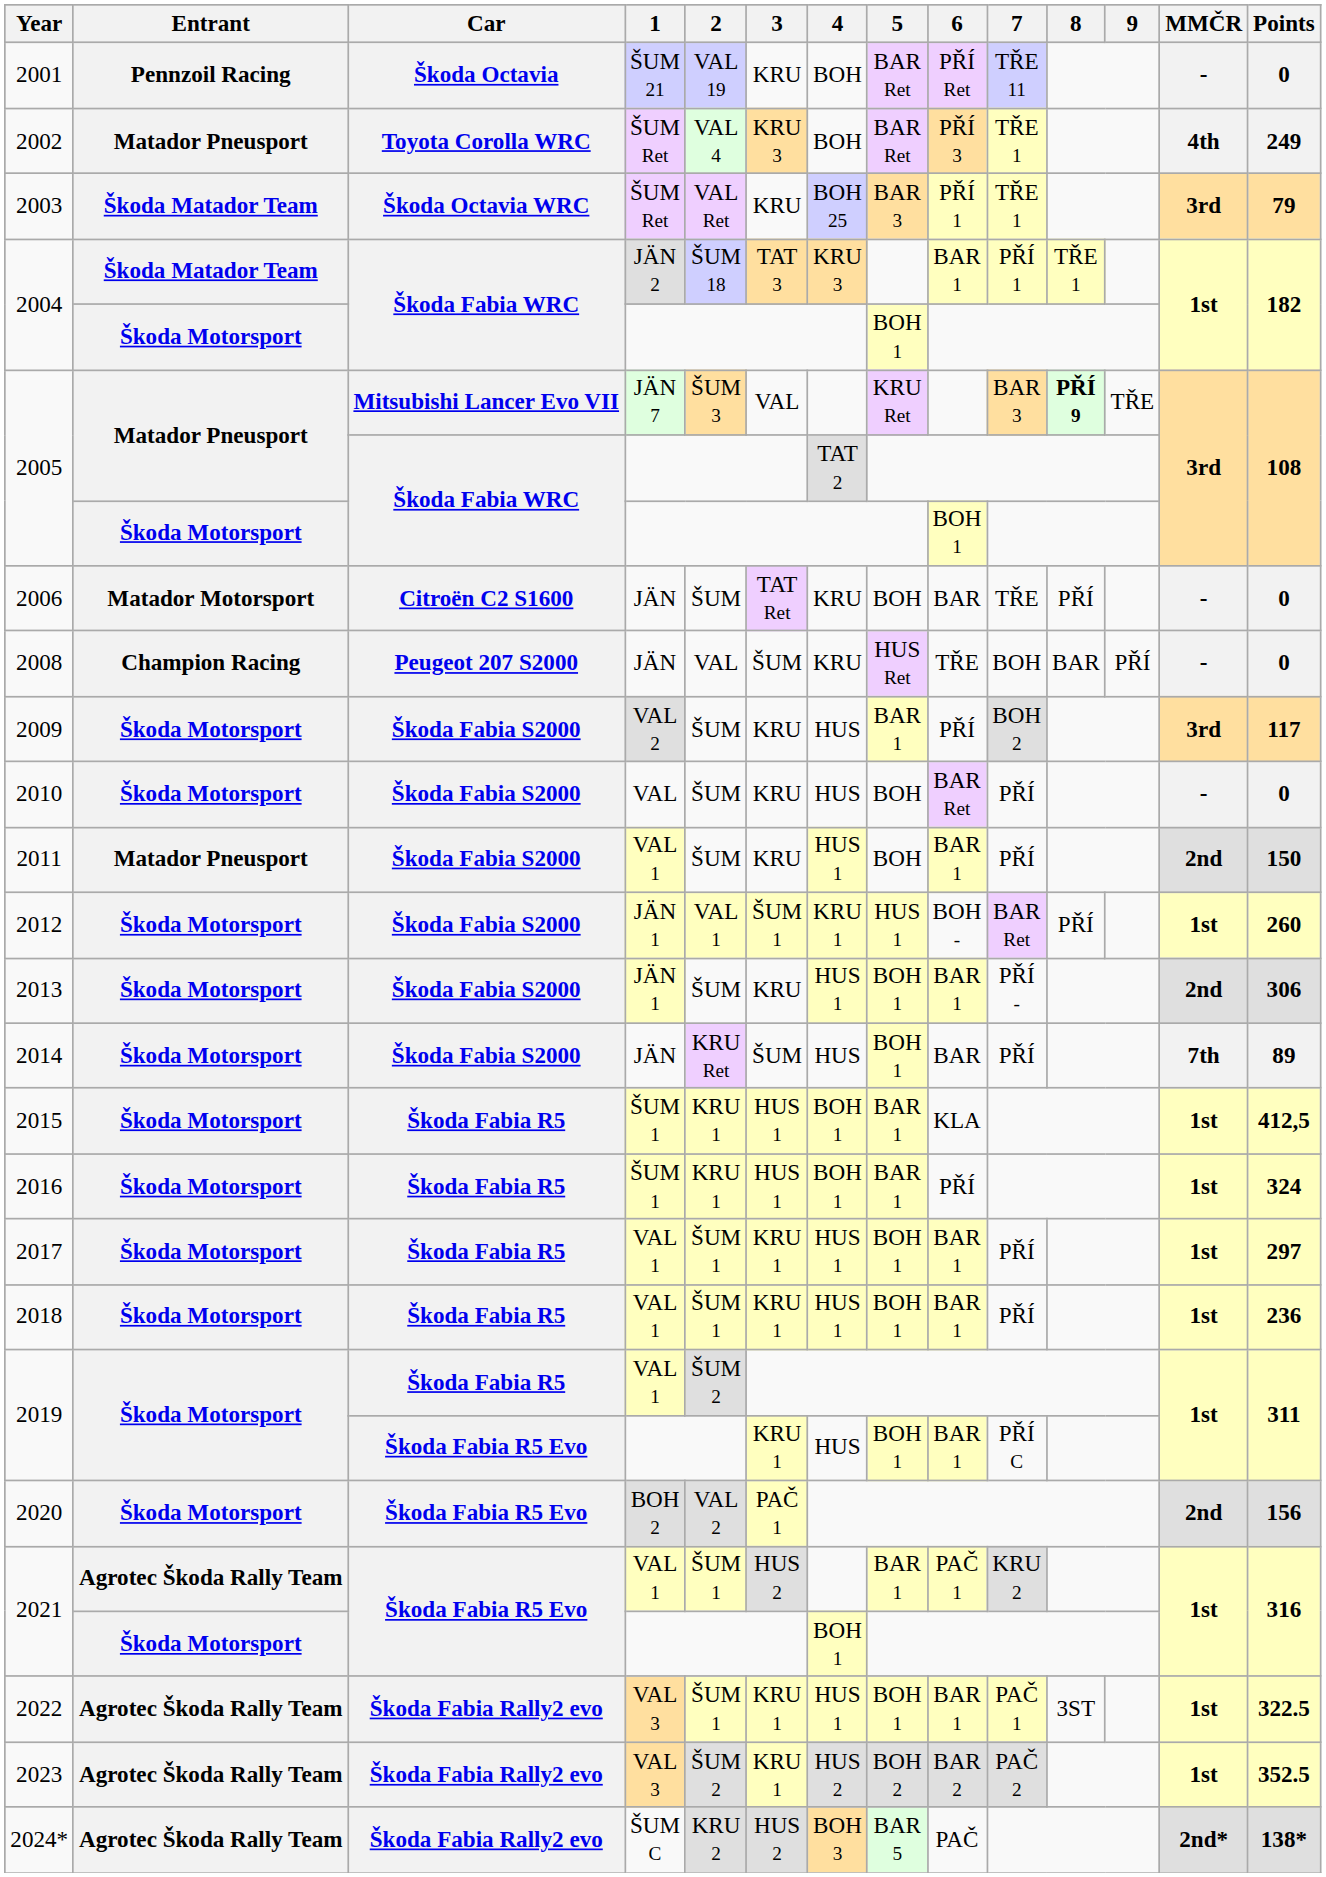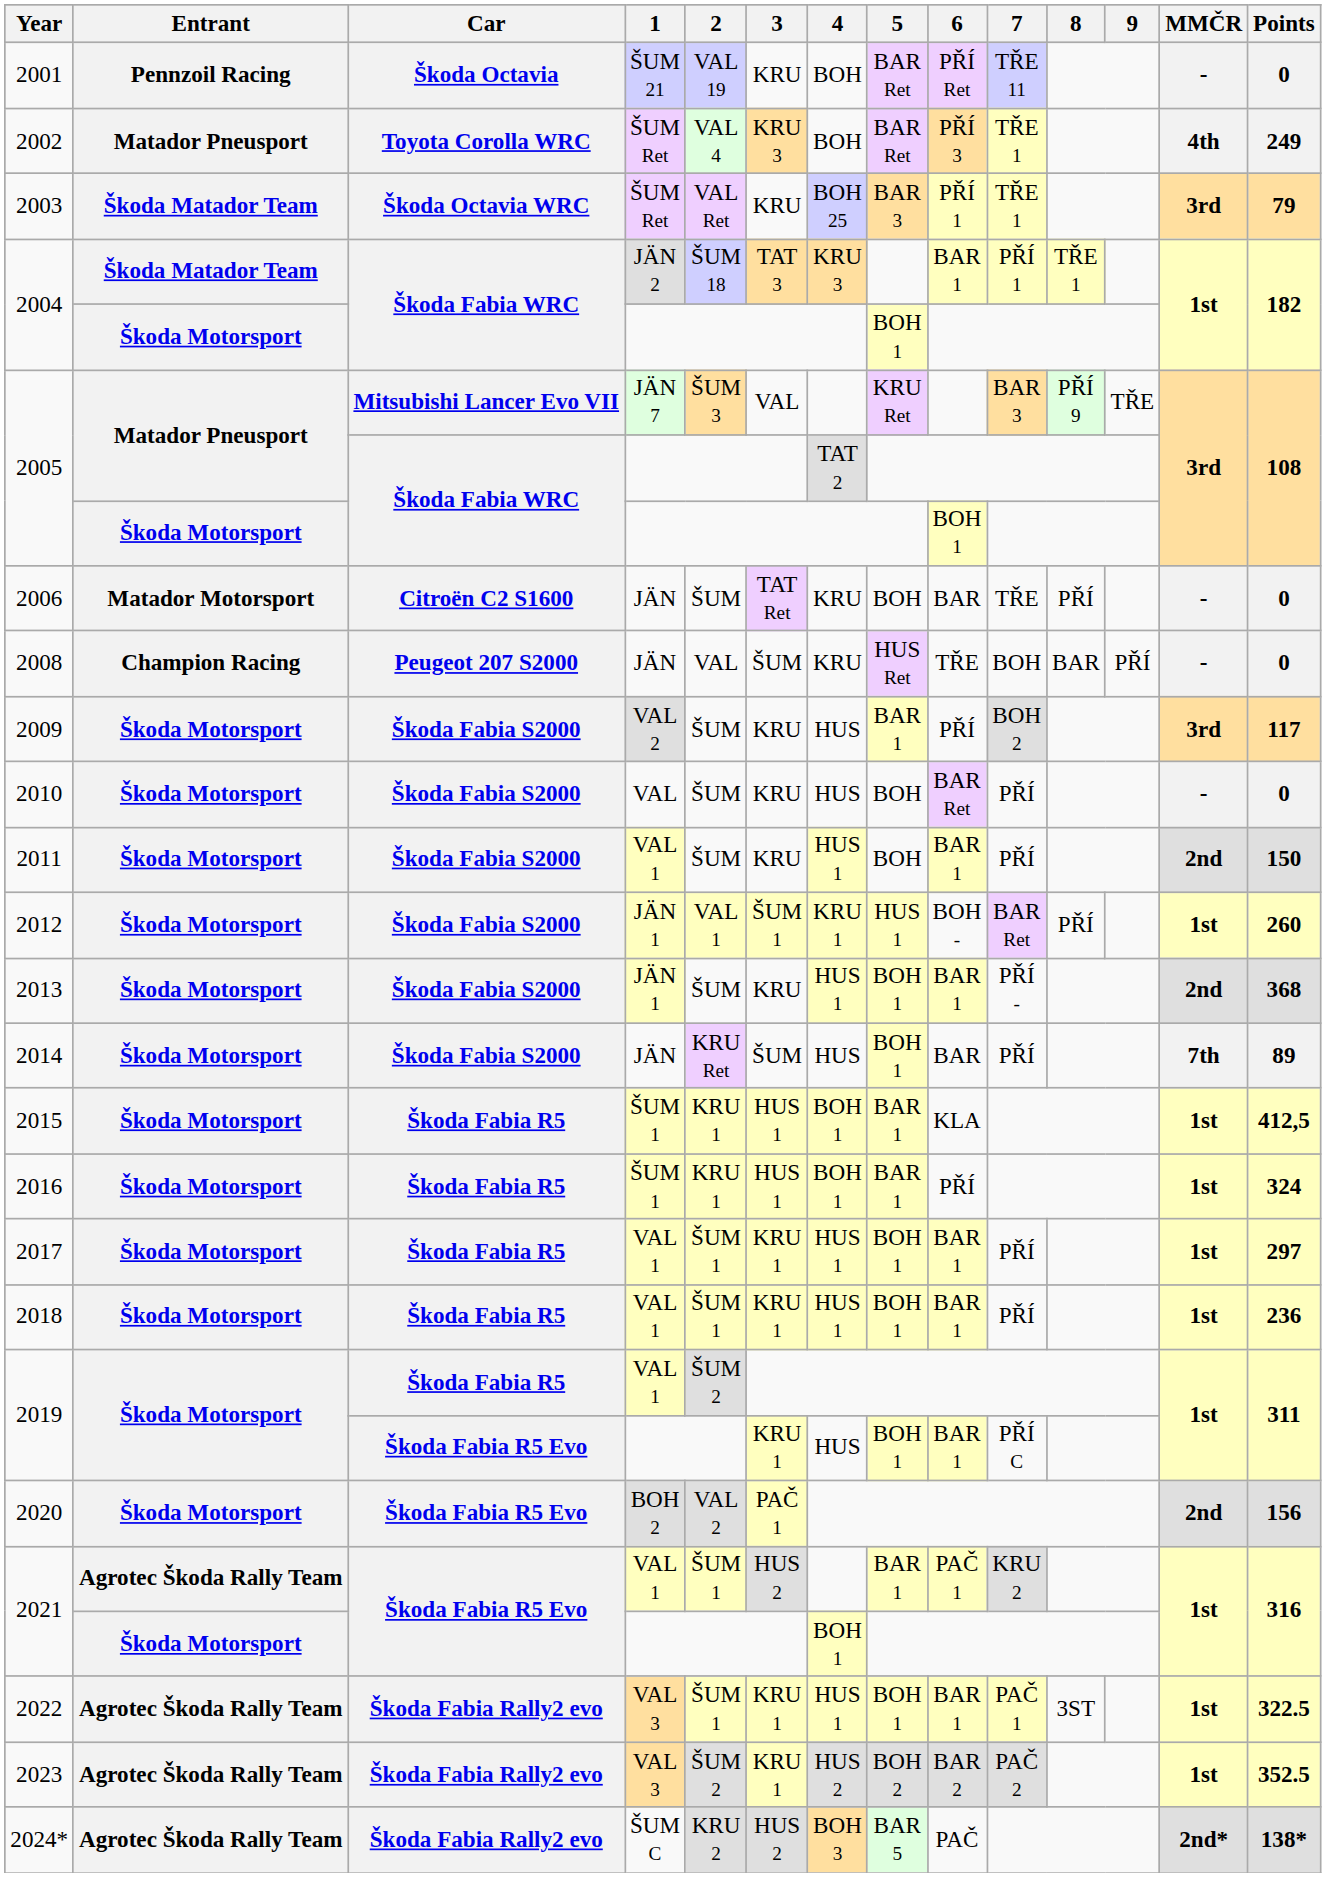 <table class="wikitable" style="text-align:center; font-size:85%">
 <tr>
 <th>Year</th>
 <th>Entrant</th>
 <th>Car</th>
 <th>1</th>
 <th>2</th>
 <th>3</th>
 <th>4</th>
 <th>5</th>
 <th>6</th>
 <th>7</th>
 <th>8</th>
 <th>9</th>
 <th>MMČR</th>
 <th>Points</th>
 </tr>
 <tr>
 <td>2001</td>
 <th nowrap>Pennzoil Racing</th>
 <th nowrap><a href='#'>Škoda Octavia</a></th>
 <td style="background:#cfcfff;">ŠUM<br><small>21</small></td>
 <td style="background:#cfcfff;">VAL<br><small>19</small></td>
 <td>KRU</td>
 <td>BOH</td>
 <td style="background:#efcfff;">BAR<br><small>Ret</small></td>
 <td style="background:#efcfff;">PŘÍ<br><small>Ret</small></td>
 <td style="background:#cfcfff;">TŘE<br><small>11</small></td>
 <td colspan=2></td>
 <th>-</th>
 <th>0</th>
 </tr>
 <tr>
 <td>2002</td>
 <th nowrap>Matador Pneusport</th>
 <th nowrap><a href='#'>Toyota Corolla WRC</a></th>
 <td style="background:#efcfff;">ŠUM<br><small>Ret</small></td>
 <td style="background:#dfffdf;">VAL<br><small>4</small></td>
 <td style="background:#ffdf9f;">KRU<br><small>3</small></td>
 <td>BOH</td>
 <td style="background:#efcfff;">BAR<br><small>Ret</small></td>
 <td style="background:#ffdf9f;">PŘÍ<br><small>3</small></td>
 <td style="background:#ffffbf;">TŘE<br><small>1</small></td>
 <td colspan=2></td>
 <th>4th</th>
 <th>249</th>
 </tr>
 <tr>
 <td>2003</td>
 <th nowrap><a href='#'>Škoda Matador Team</a></th>
 <th nowrap><a href='#'>Škoda Octavia WRC</a></th>
 <td style="background:#efcfff;">ŠUM<br><small>Ret</small></td>
 <td style="background:#efcfff;">VAL<br><small>Ret</small></td>
 <td>KRU</td>
 <td style="background:#cfcfff;">BOH<br><small>25</small></td>
 <td style="background:#ffdf9f;">BAR<br><small>3</small></td>
 <td style="background:#ffffbf;">PŘÍ<br><small>1</small></td>
 <td style="background:#ffffbf;">TŘE<br><small>1</small></td>
 <td colspan=2></td>
 <td style="background:#ffdf9f;"><strong>3rd</strong></td>
 <td style="background:#ffdf9f;"><strong>79</strong></td>
 </tr>
 <tr>
 <td rowspan="2">2004</td>
 <th nowrap><a href='#'>Škoda Matador Team</a></th>
 <th rowspan="2" nowrap><a href='#'>Škoda Fabia WRC</a></th>
 <td style="background:#dfdfdf;">JÄN<br><small>2</small></td>
 <td style="background:#cfcfff;">ŠUM<br><small>18</small></td>
 <td style="background:#ffdf9f;">TAT<br><small>3</small></td>
 <td style="background:#ffdf9f;">KRU<br><small>3</small></td>
 <td></td>
 <td style="background:#ffffbf;">BAR<br><small>1</small></td>
 <td style="background:#ffffbf;">PŘÍ<br><small>1</small></td>
 <td style="background:#ffffbf;">TŘE<br><small>1</small></td>
 <td></td>
 <td style="background:#ffffbf;" rowspan="2"><strong>1st</strong></td>
 <td style="background:#ffffbf;" rowspan="2"><strong>182</strong></td>
 </tr>
 <tr>
 <th nowrap><a href='#'>Škoda Motorsport</a></th>
 <td colspan=4></td>
 <td style="background:#ffffbf;">BOH<br><small>1</small></td>
 <td colspan=4></td>
 </tr>
 <tr>
 <td rowspan="3">2005</td>
 <th rowspan="2" nowrap>Matador Pneusport</th>
 <th nowrap><a href='#'>Mitsubishi Lancer Evo VII</a></th>
 <td style="background:#dfffdf;">JÄN<br><small>7</small></td>
 <td style="background:#ffdf9f;">ŠUM<br><small>3</small></td>
 <td>VAL</td>
 <td></td>
 <td style="background:#efcfff;">KRU<br><small>Ret</small></td>
 <td></td>
 <td style="background:#ffdf9f;">BAR<br><small>3</small></td>
-<td style="background:#dfffdf;"><strong>PŘÍ<br><small>9</small></strong></td>
+<td style="background:#dfffdf;">PŘÍ<br><small>9</small></td>
 <td>TŘE</td>
 <td style="background:#ffdf9f;" rowspan="3"><strong>3rd</strong></td>
 <td style="background:#ffdf9f;" rowspan="3"><strong>108</strong></td>
 </tr>
 <tr>
 <th rowspan="2" nowrap><a href='#'>Škoda Fabia WRC</a></th>
 <td colspan=3></td>
 <td style="background:#dfdfdf;">TAT<br><small>2</small></td>
 <td colspan=5></td>
 </tr>
 <tr>
 <th nowrap><a href='#'>Škoda Motorsport</a></th>
 <td colspan=5></td>
 <td style="background:#ffffbf;">BOH<br><small>1</small></td>
 <td colspan=3></td>
 </tr>
 <tr>
 <td>2006</td>
 <th nowrap>Matador Motorsport</th>
 <th nowrap><a href='#'>Citroën C2 S1600</a></th>
 <td>JÄN</td>
 <td>ŠUM</td>
 <td style="background:#efcfff;">TAT<br><small>Ret</small></td>
 <td>KRU</td>
 <td>BOH</td>
 <td>BAR</td>
 <td>TŘE</td>
 <td>PŘÍ</td>
 <td></td>
 <th>-</th>
 <th>0</th>
 </tr>
 <tr>
 <td>2008</td>
 <th nowrap>Champion Racing</th>
 <th nowrap><a href='#'>Peugeot 207 S2000</a></th>
 <td>JÄN</td>
 <td>VAL</td>
 <td>ŠUM</td>
 <td>KRU</td>
 <td style="background:#efcfff;">HUS<br><small>Ret</small></td>
 <td>TŘE</td>
 <td>BOH</td>
 <td>BAR</td>
 <td>PŘÍ</td>
 <th>-</th>
 <th>0</th>
 </tr>
 <tr>
 <td>2009</td>
 <th nowrap><a href='#'>Škoda Motorsport</a></th>
 <th nowrap><a href='#'>Škoda Fabia S2000</a></th>
 <td style="background:#dfdfdf;">VAL<br><small>2</small></td>
 <td>ŠUM</td>
 <td>KRU</td>
 <td>HUS</td>
 <td style="background:#ffffbf;">BAR<br><small>1</small></td>
 <td>PŘÍ</td>
 <td style="background:#dfdfdf;">BOH<br><small>2</small></td>
 <td colspan=2></td>
 <td style="background:#ffdf9f;"><strong>3rd</strong></td>
 <td style="background:#ffdf9f;"><strong>117</strong></td>
 </tr>
 <tr>
 <td>2010</td>
 <th nowrap><a href='#'>Škoda Motorsport</a></th>
 <th nowrap><a href='#'>Škoda Fabia S2000</a></th>
 <td>VAL</td>
 <td>ŠUM</td>
 <td>KRU</td>
 <td>HUS</td>
 <td>BOH</td>
 <td style="background:#efcfff;">BAR<br><small>Ret</small></td>
 <td>PŘÍ</td>
 <td colspan=2></td>
 <th>-</th>
 <th>0</th>
 </tr>
 <tr>
 <td>2011</td>
-<th nowrap>Matador Pneusport</th>
+<th nowrap><a href='#'>Škoda Motorsport</a></th>
 <th nowrap><a href='#'>Škoda Fabia S2000</a></th>
 <td style="background:#ffffbf;">VAL<br><small>1</small></td>
 <td>ŠUM</td>
 <td>KRU</td>
 <td style="background:#ffffbf;">HUS<br><small>1</small></td>
 <td>BOH</td>
 <td style="background:#ffffbf;">BAR<br><small>1</small></td>
 <td>PŘÍ</td>
 <td colspan=2></td>
 <td style="background:#dfdfdf;"><strong>2nd</strong></td>
 <td style="background:#dfdfdf;"><strong>150</strong></td>
 </tr>
 <tr>
 <td>2012</td>
 <th nowrap><a href='#'>Škoda Motorsport</a></th>
 <th nowrap><a href='#'>Škoda Fabia S2000</a></th>
 <td style="background:#ffffbf;">JÄN<br><small>1</small></td>
 <td style="background:#ffffbf;">VAL<br><small>1</small></td>
 <td style="background:#ffffbf;">ŠUM<br><small>1</small></td>
 <td style="background:#ffffbf;">KRU<br><small>1</small></td>
 <td style="background:#ffffbf;">HUS<br><small>1</small></td>
 <td>BOH<br><small>-</small></td>
 <td style="background:#efcfff;">BAR<br><small>Ret</small></td>
 <td>PŘÍ</td>
 <td></td>
 <td style="background:#ffffbf;"><strong>1st</strong></td>
 <td style="background:#ffffbf;"><strong>260</strong></td>
 </tr>
 <tr>
 <td>2013</td>
 <th nowrap><a href='#'>Škoda Motorsport</a></th>
 <th nowrap><a href='#'>Škoda Fabia S2000</a></th>
 <td style="background:#ffffbf;">JÄN<br><small>1</small></td>
 <td>ŠUM</td>
 <td>KRU</td>
 <td style="background:#ffffbf;">HUS<br><small>1</small></td>
 <td style="background:#ffffbf;">BOH<br><small>1</small></td>
 <td style="background:#ffffbf;">BAR<br><small>1</small></td>
 <td>PŘÍ<br><small>-</small></td>
 <td colspan=2></td>
 <td style="background:#dfdfdf;"><strong>2nd</strong></td>
-<td style="background:#dfdfdf;"><strong>306</strong></td>
+<td style="background:#dfdfdf;"><strong>368</strong></td>
 </tr>
 <tr>
 <td>2014</td>
 <th nowrap><a href='#'>Škoda Motorsport</a></th>
 <th nowrap><a href='#'>Škoda Fabia S2000</a></th>
 <td>JÄN</td>
 <td style="background:#efcfff;">KRU<br><small>Ret</small></td>
 <td>ŠUM</td>
 <td>HUS</td>
 <td style="background:#ffffbf;">BOH<br><small>1</small></td>
 <td>BAR</td>
 <td>PŘÍ</td>
 <td colspan=2></td>
 <th>7th</th>
 <th>89</th>
 </tr>
 <tr>
 <td>2015</td>
 <th nowrap><a href='#'>Škoda Motorsport</a></th>
 <th nowrap><a href='#'>Škoda Fabia R5</a></th>
 <td style="background:#ffffbf;">ŠUM<br><small>1</small></td>
 <td style="background:#ffffbf;">KRU<br><small>1</small></td>
 <td style="background:#ffffbf;">HUS<br><small>1</small></td>
 <td style="background:#ffffbf;">BOH<br><small>1</small></td>
 <td style="background:#ffffbf;">BAR<br><small>1</small></td>
 <td>KLA</td>
 <td colspan=3></td>
 <td style="background:#ffffbf;"><strong>1st</strong></td>
 <td style="background:#ffffbf;"><strong>412,5</strong></td>
 </tr>
 <tr>
 <td>2016</td>
 <th nowrap><a href='#'>Škoda Motorsport</a></th>
 <th nowrap><a href='#'>Škoda Fabia R5</a></th>
 <td style="background:#ffffbf;">ŠUM<br><small>1</small></td>
 <td style="background:#ffffbf;">KRU<br><small>1</small></td>
 <td style="background:#ffffbf;">HUS<br><small>1</small></td>
 <td style="background:#ffffbf;">BOH<br><small>1</small></td>
 <td style="background:#ffffbf;">BAR<br><small>1</small></td>
 <td>PŘÍ</td>
 <td colspan=3></td>
 <td style="background:#ffffbf;"><strong>1st</strong></td>
 <td style="background:#ffffbf;"><strong>324</strong></td>
 </tr>
 <tr>
 <td>2017</td>
 <th nowrap><a href='#'>Škoda Motorsport</a></th>
 <th nowrap><a href='#'>Škoda Fabia R5</a></th>
 <td style="background:#ffffbf;">VAL<br><small>1</small></td>
 <td style="background:#ffffbf;">ŠUM<br><small>1</small></td>
 <td style="background:#ffffbf;">KRU<br><small>1</small></td>
 <td style="background:#ffffbf;">HUS<br><small>1</small></td>
 <td style="background:#ffffbf;">BOH<br><small>1</small></td>
 <td style="background:#ffffbf;">BAR<br><small>1</small></td>
 <td>PŘÍ</td>
 <td colspan=2></td>
 <td style="background:#ffffbf;"><strong>1st</strong></td>
 <td style="background:#ffffbf;"><strong>297</strong></td>
 </tr>
 <tr>
 <td>2018</td>
 <th nowrap><a href='#'>Škoda Motorsport</a></th>
 <th nowrap><a href='#'>Škoda Fabia R5</a></th>
 <td style="background:#ffffbf;">VAL<br><small>1</small></td>
 <td style="background:#ffffbf;">ŠUM<br><small>1</small></td>
 <td style="background:#ffffbf;">KRU<br><small>1</small></td>
 <td style="background:#ffffbf;">HUS<br><small>1</small></td>
 <td style="background:#ffffbf;">BOH<br><small>1</small></td>
 <td style="background:#ffffbf;">BAR<br><small>1</small></td>
 <td>PŘÍ</td>
 <td colspan=2></td>
 <td style="background:#ffffbf;"><strong>1st</strong></td>
 <td style="background:#ffffbf;"><strong>236</strong></td>
 </tr>
 <tr>
 <td rowspan="2">2019</td>
 <th rowspan="2" nowrap><a href='#'>Škoda Motorsport</a></th>
 <th nowrap><a href='#'>Škoda Fabia R5</a></th>
 <td style="background:#ffffbf;">VAL<br><small>1</small></td>
 <td style="background:#dfdfdf;">ŠUM<br><small>2</small></td>
 <td colspan=7></td>
 <td rowspan="2" style="background:#ffffbf;"><strong>1st</strong></td>
 <td rowspan="2" style="background:#ffffbf;"><strong>311</strong></td>
 </tr>
 <tr>
 <th nowrap><a href='#'>Škoda Fabia R5 Evo</a></th>
 <td colspan=2></td>
 <td style="background:#ffffbf;">KRU<br><small>1</small></td>
 <td>HUS</td>
 <td style="background:#ffffbf;">BOH<br><small>1</small></td>
 <td style="background:#ffffbf;">BAR<br><small>1</small></td>
 <td>PŘÍ<br><small>C</small></td>
 <td colspan=2></td>
 </tr>
 <tr>
 <td>2020</td>
 <th nowrap><a href='#'>Škoda Motorsport</a></th>
 <th nowrap><a href='#'>Škoda Fabia R5 Evo</a></th>
 <td style="background:#dfdfdf;">BOH<br><small>2</small></td>
 <td style="background:#dfdfdf;">VAL<br><small>2</small></td>
 <td style="background:#ffffbf;">PAČ<br><small>1</small></td>
 <td colspan=6></td>
 <td style="background:#dfdfdf;"><strong>2nd</strong></td>
 <td style="background:#dfdfdf;"><strong>156</strong></td>
 </tr>
 <tr>
 <td rowspan="2">2021</td>
 <th nowrap>Agrotec Škoda Rally Team</th>
 <th rowspan="2" nowrap><a href='#'>Škoda Fabia R5 Evo</a></th>
 <td style="background:#ffffbf;">VAL<br><small>1</small></td>
 <td style="background:#ffffbf;">ŠUM<br><small>1</small></td>
 <td style="background:#dfdfdf;">HUS<br><small>2</small></td>
 <td></td>
 <td style="background:#ffffbf;">BAR<br><small>1</small></td>
 <td style="background:#ffffbf;">PAČ<br><small>1</small></td>
 <td style="background:#dfdfdf;">KRU<br><small>2</small></td>
 <td colspan=2></td>
 <td rowspan="2" style="background:#ffffbf;"><strong>1st</strong></td>
 <td rowspan="2" style="background:#ffffbf;"><strong>316</strong></td>
 </tr>
 <tr>
 <th nowrap><a href='#'>Škoda Motorsport</a></th>
 <td colspan=3></td>
 <td style="background:#ffffbf;">BOH<br><small>1</small></td>
 <td colspan=5></td>
 </tr>
 <tr>
 <td>2022</td>
 <th nowrap>Agrotec Škoda Rally Team</th>
 <th nowrap><a href='#'>Škoda Fabia Rally2 evo</a></th>
 <td style="background:#ffdf9f;">VAL<br><small>3</small></td>
 <td style="background:#ffffbf;">ŠUM<br><small>1</small></td>
 <td style="background:#ffffbf;">KRU<br><small>1</small></td>
 <td style="background:#ffffbf;">HUS<br><small>1</small></td>
 <td style="background:#ffffbf;">BOH<br><small>1</small></td>
 <td style="background:#ffffbf;">BAR<br><small>1</small></td>
 <td style="background:#ffffbf;">PAČ<br><small>1</small></td>
 <td>3ST</td>
 <td></td>
 <td style="background:#ffffbf;"><strong>1st</strong></td>
 <td style="background:#ffffbf;"><strong>322.5</strong></td>
 </tr>
 <tr>
 <td>2023</td>
 <th nowrap>Agrotec Škoda Rally Team</th>
 <th nowrap><a href='#'>Škoda Fabia Rally2 evo</a></th>
 <td style="background:#ffdf9f;">VAL<br><small>3</small></td>
 <td style="background:#dfdfdf;">ŠUM<br><small>2</small></td>
 <td style="background:#ffffbf;">KRU<br><small>1</small></td>
 <td style="background:#dfdfdf;">HUS<br><small>2</small></td>
 <td style="background:#dfdfdf;">BOH<br><small>2</small></td>
 <td style="background:#dfdfdf;">BAR<br><small>2</small></td>
 <td style="background:#dfdfdf;">PAČ<br><small>2</small></td>
 <td colspan=2></td>
 <td style="background:#ffffbf;"><strong>1st</strong></td>
 <td style="background:#ffffbf;"><strong>352.5</strong></td>
 </tr>
 <tr>
 <td>2024*</td>
 <th nowrap>Agrotec Škoda Rally Team</th>
 <th nowrap><a href='#'>Škoda Fabia Rally2 evo</a></th>
 <td>ŠUM<br><small>C</small></td>
 <td style="background:#dfdfdf;">KRU<br><small>2</small></td>
 <td style="background:#dfdfdf;">HUS<br><small>2</small></td>
 <td style="background:#ffdf9f;">BOH<br><small>3</small></td>
 <td style="background:#dfffdf;">BAR<br><small>5</small></td>
 <td>PAČ</td>
 <td colspan=3></td>
 <td style="background:#dfdfdf;"><strong>2nd*</strong></td>
 <td style="background:#dfdfdf;"><strong>138*</strong></td>
 </tr>
 </table>
